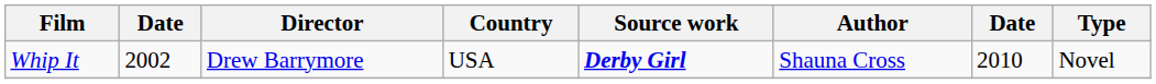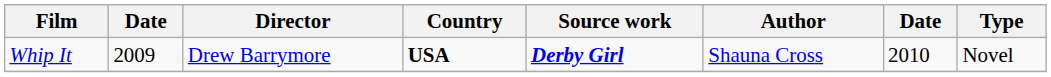 <table class="wikitable" style=width:90%>
 <tr style="background:#CCCCCC;">
 <th>Film</th>
 <th>Date</th>
 <th>Director</th>
 <th>Country</th>
 <th>Source work</th>
 <th>Author</th>
 <th>Date</th>
 <th>Type</th>
 </tr>
 <tr>
 <td><em><a href='#'>Whip It</a></em></td>
-<td>2002</td>
+<td>2009</td>
 <td><a href='#'>Drew Barrymore</a></td>
-<td>USA</td>
+<td><strong>USA</strong></td>
 <td><strong><em><a href='#'>Derby Girl</a></em></strong></td>
 <td><a href='#'>Shauna Cross</a></td>
 <td>2010</td>
 <td>Novel</td>
 </tr>
 <tr>
 </tr>
 </table>
